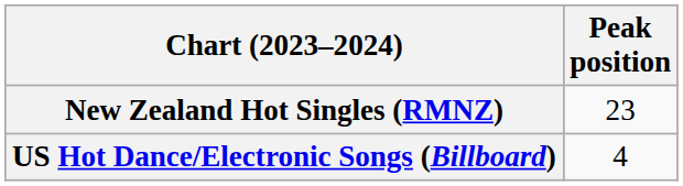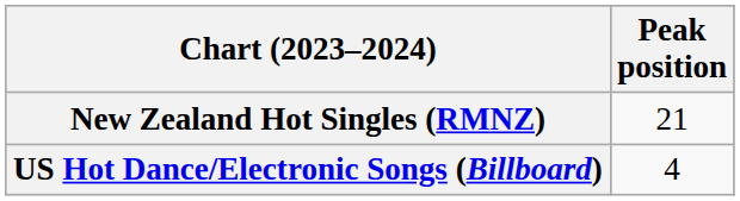 <table class="wikitable sortable plainrowheaders" style="text-align:center">
 <tr>
 <th scope="col">Chart (2023–2024)</th>
 <th scope="col">Peak<br>position</th>
 </tr>
 <tr>
 <th scope="row">New Zealand Hot Singles (<a href='#'>RMNZ</a>)</th>
-<td>23</td>
+<td>21</td>
 </tr>
 <tr>
 <th scope="row">US <a href='#'>Hot Dance/Electronic Songs</a> (<em><a href='#'>Billboard</a></em>)</th>
 <td>4</td>
 </tr>
 </table>
